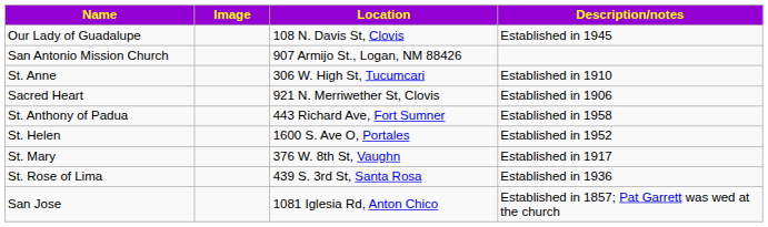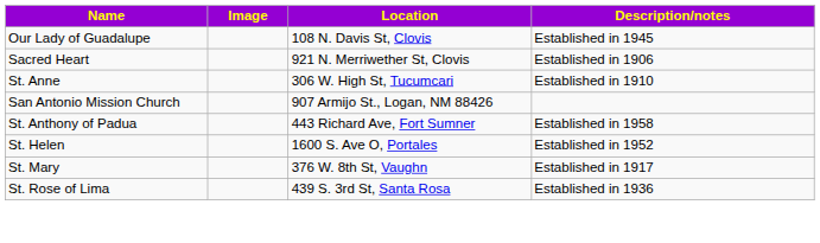 <table class="wikitable sortable" style="width:75%">
 <tr>
 <th style="background:darkviolet; color:yellow;" width="25%"><strong>Name</strong></th>
 <th style="background:darkviolet; color:yellow;" width="10%"><strong>Image</strong></th>
 <th style="background:darkviolet; color:yellow;" width="30%"><strong>Location</strong></th>
 <th style="background:darkviolet; color:yellow;" width="35%"><strong>Description/notes</strong></th>
 </tr>
 <tr>
 <td>Our Lady of Guadalupe</td>
 <td></td>
 <td>108 N. Davis St, <a href='#'>Clovis</a></td>
 <td>Established in 1945</td>
 </tr>
 <tr>
-<td>San Antonio Mission Church</td>
+<td>Sacred Heart</td>
 <td></td>
-<td>907 Armijo St., Logan, NM 88426</td>
-<td></td>
+<td>921 N. Merriwether St, Clovis</td>
+<td>Established in 1906</td>
 </tr>
 <tr>
 <td>St. Anne</td>
 <td></td>
 <td>306 W. High St, <a href='#'>Tucumcari</a></td>
 <td>Established in 1910</td>
 </tr>
 <tr>
-<td>Sacred Heart</td>
+<td>San Antonio Mission Church</td>
 <td></td>
-<td>921 N. Merriwether St, Clovis</td>
-<td>Established in 1906</td>
+<td>907 Armijo St., Logan, NM 88426</td>
+<td></td>
 </tr>
 <tr>
 <td>St. Anthony of Padua</td>
 <td></td>
 <td>443 Richard Ave, <a href='#'>Fort Sumner</a></td>
 <td>Established in 1958</td>
 </tr>
 <tr>
 <td>St. Helen</td>
 <td></td>
 <td>1600 S. Ave O, <a href='#'>Portales</a></td>
 <td>Established in 1952</td>
 </tr>
 <tr>
 <td>St. Mary</td>
 <td></td>
 <td>376 W. 8th St, <a href='#'>Vaughn</a></td>
 <td>Established in 1917</td>
 </tr>
 <tr>
 <td>St. Rose of Lima</td>
 <td></td>
 <td>439 S. 3rd St, <a href='#'>Santa Rosa</a></td>
 <td>Established in 1936</td>
 </tr>
-<tr>
-<td>San Jose</td>
-<td></td>
-<td>1081 Iglesia Rd, <a href='#'>Anton Chico</a></td>
-<td>Established in 1857; <a href='#'>Pat Garrett</a> was wed at the church</td>
-</tr>
 </table>
